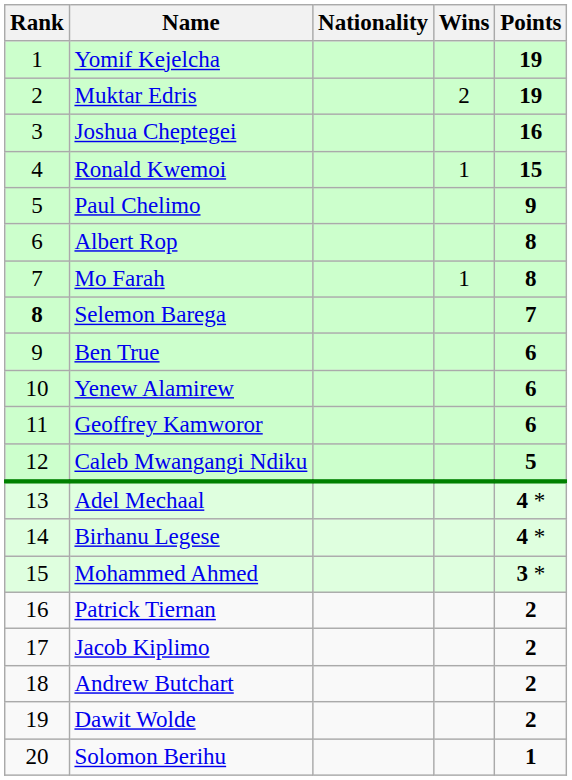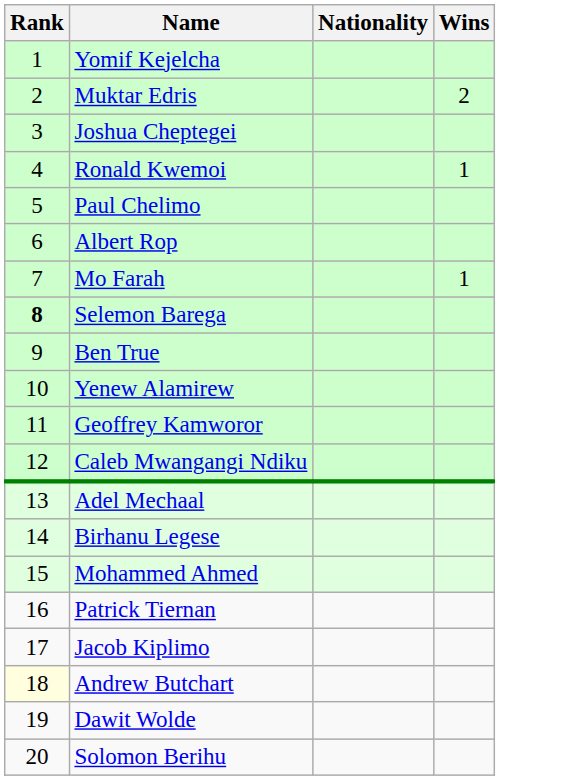 <table class="wikitable sortable" style="text-align:center">
 <tr>
 <th>Rank</th>
 <th>Name</th>
 <th>Nationality</th>
 <th>Wins</th>
-<th>Points</th>
 </tr>
 <tr bgcolor=ccffcc>
 <td>1</td>
 <td align=left><a href='#'>Yomif Kejelcha</a></td>
 <td align=left></td>
 <td></td>
-<td><strong>19</strong></td>
 </tr>
 <tr bgcolor=ccffcc>
 <td>2</td>
 <td align=left><a href='#'>Muktar Edris</a></td>
 <td align=left></td>
 <td>2</td>
-<td><strong>19</strong></td>
 </tr>
 <tr bgcolor=ccffcc>
 <td>3</td>
 <td align=left><a href='#'>Joshua Cheptegei</a></td>
 <td align=left></td>
 <td></td>
-<td><strong>16</strong></td>
 </tr>
 <tr bgcolor=ccffcc>
 <td>4</td>
 <td align=left><a href='#'>Ronald Kwemoi</a></td>
 <td align=left></td>
 <td>1</td>
-<td><strong>15</strong></td>
 </tr>
 <tr bgcolor=ccffcc>
 <td>5</td>
 <td align=left><a href='#'>Paul Chelimo</a></td>
 <td align=left></td>
 <td></td>
-<td><strong>9</strong></td>
 </tr>
 <tr bgcolor=ccffcc>
 <td>6</td>
 <td align=left><a href='#'>Albert Rop</a></td>
 <td align=left></td>
 <td></td>
-<td><strong>8</strong></td>
 </tr>
 <tr bgcolor=ccffcc>
 <td>7</td>
 <td align=left><a href='#'>Mo Farah</a></td>
 <td align=left></td>
 <td>1</td>
-<td><strong>8</strong></td>
 </tr>
 <tr bgcolor=ccffcc>
 <td><strong>8</strong></td>
 <td align=left><a href='#'>Selemon Barega</a></td>
 <td align=left></td>
 <td></td>
-<td><strong>7</strong></td>
 </tr>
 <tr bgcolor=ccffcc>
 <td>9</td>
 <td align=left><a href='#'>Ben True</a></td>
 <td align=left></td>
 <td></td>
-<td><strong>6</strong></td>
 </tr>
 <tr bgcolor=ccffcc>
 <td>10</td>
 <td align=left><a href='#'>Yenew Alamirew</a></td>
 <td align=left></td>
 <td></td>
-<td><strong>6</strong></td>
 </tr>
 <tr bgcolor=ccffcc>
 <td>11</td>
 <td align=left><a href='#'>Geoffrey Kamworor</a></td>
 <td align=left></td>
 <td></td>
-<td><strong>6</strong></td>
 </tr>
 <tr bgcolor=ccffcc>
 <td>12</td>
 <td align=left><a href='#'>Caleb Mwangangi Ndiku</a></td>
 <td align=left></td>
 <td></td>
-<td><strong>5</strong></td>
 </tr>
 <tr style="border-top:3px solid green;" bgcolor=dfffdf>
 <td>13</td>
 <td align=left><a href='#'>Adel Mechaal</a></td>
 <td align=left></td>
 <td></td>
-<td><strong>4</strong> *</td>
 </tr>
 <tr bgcolor=dfffdf>
 <td>14</td>
 <td align=left><a href='#'>Birhanu Legese</a></td>
 <td align=left></td>
 <td></td>
-<td><strong>4</strong> *</td>
 </tr>
 <tr bgcolor=dfffdf>
 <td>15</td>
 <td align=left><a href='#'>Mohammed Ahmed</a></td>
 <td align=left></td>
 <td></td>
-<td><strong>3</strong> *</td>
 </tr>
 <tr>
 <td>16</td>
 <td align=left><a href='#'>Patrick Tiernan</a></td>
 <td align=left></td>
 <td></td>
-<td><strong>2</strong></td>
 </tr>
 <tr>
 <td>17</td>
 <td align=left><a href='#'>Jacob Kiplimo</a></td>
 <td align=left></td>
 <td></td>
-<td><strong>2</strong></td>
 </tr>
 <tr>
-<td>18</td>
+<td style="background: lightyellow;">18</td>
 <td align=left><a href='#'>Andrew Butchart</a></td>
 <td align=left></td>
 <td></td>
-<td><strong>2</strong></td>
 </tr>
 <tr>
 <td>19</td>
 <td align=left><a href='#'>Dawit Wolde</a></td>
 <td align=left></td>
 <td></td>
-<td><strong>2</strong></td>
 </tr>
 <tr>
 <td>20</td>
 <td align=left><a href='#'>Solomon Berihu</a></td>
 <td align=left></td>
 <td></td>
-<td><strong>1</strong></td>
 </tr>
 </table>
